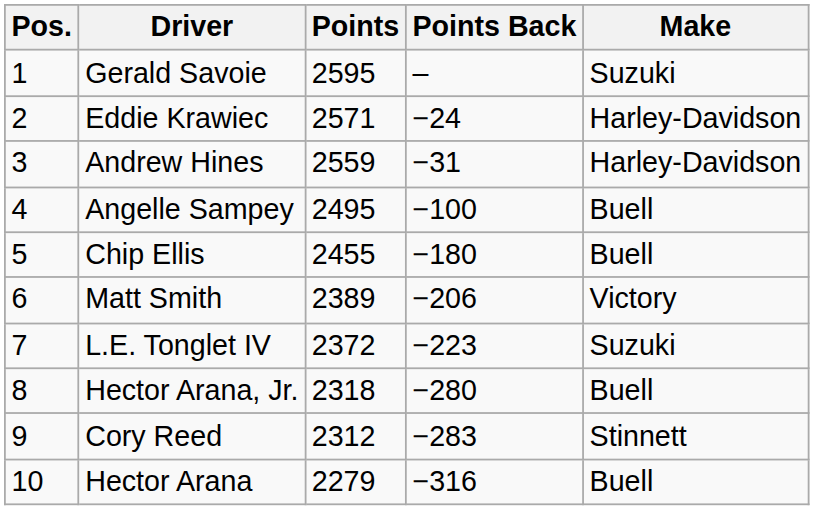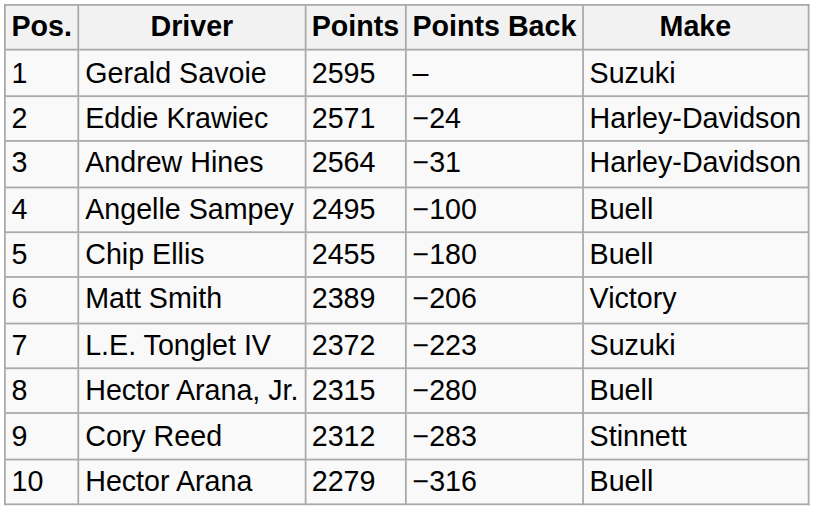 <table class="wikitable">
 <tr>
 <th>Pos.</th>
 <th>Driver</th>
 <th>Points</th>
 <th>Points Back</th>
 <th>Make</th>
 </tr>
 <tr>
 <td>1</td>
 <td>Gerald Savoie</td>
 <td>2595</td>
 <td>–</td>
 <td>Suzuki</td>
 </tr>
 <tr>
 <td>2</td>
 <td>Eddie Krawiec</td>
 <td>2571</td>
 <td>−24</td>
 <td>Harley-Davidson</td>
 </tr>
 <tr>
 <td>3</td>
 <td>Andrew Hines</td>
-<td>2559</td>
+<td>2564</td>
 <td>−31</td>
 <td>Harley-Davidson</td>
 </tr>
 <tr>
 <td>4</td>
 <td>Angelle Sampey</td>
 <td>2495</td>
 <td>−100</td>
 <td>Buell</td>
 </tr>
 <tr>
 <td>5</td>
 <td>Chip Ellis</td>
 <td>2455</td>
 <td>−180</td>
 <td>Buell</td>
 </tr>
 <tr>
 <td>6</td>
 <td>Matt Smith</td>
 <td>2389</td>
 <td>−206</td>
 <td>Victory</td>
 </tr>
 <tr>
 <td>7</td>
 <td>L.E. Tonglet IV</td>
 <td>2372</td>
 <td>−223</td>
 <td>Suzuki</td>
 </tr>
 <tr>
 <td>8</td>
 <td>Hector Arana, Jr.</td>
-<td>2318</td>
+<td>2315</td>
 <td>−280</td>
 <td>Buell</td>
 </tr>
 <tr>
 <td>9</td>
 <td>Cory Reed</td>
 <td>2312</td>
 <td>−283</td>
 <td>Stinnett</td>
 </tr>
 <tr>
 <td>10</td>
 <td>Hector Arana</td>
 <td>2279</td>
 <td>−316</td>
 <td>Buell</td>
 </tr>
 </table>
